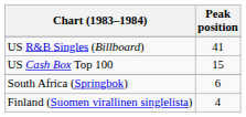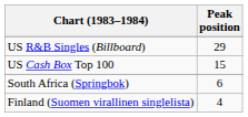 <table class="wikitable sortable">
 <tr>
 <th>Chart (1983–1984)</th>
 <th>Peak<br>position</th>
 </tr>
 <tr>
 </tr>
 <tr>
 </tr>
 <tr>
 </tr>
 <tr>
 </tr>
 <tr>
 </tr>
 <tr>
 </tr>
 <tr>
 </tr>
 <tr>
 </tr>
 <tr>
 <td>US <a href='#'>R&B Singles</a> (<em>Billboard</em>)</td>
-<td align="center">41</td>
+<td align="center">29</td>
 </tr>
 <tr>
 <td>US <a href='#'><em>Cash Box</em></a> Top 100</td>
 <td align="center">15</td>
 </tr>
 <tr>
 </tr>
 <tr>
 <td>South Africa (<a href='#'>Springbok</a>)</td>
 <td align="center">6</td>
 </tr>
 <tr>
 <td>Finland (<a href='#'>Suomen virallinen singlelista</a>)</td>
 <td align="center">4</td>
 </tr>
 </table>
